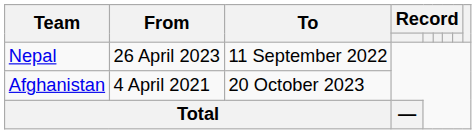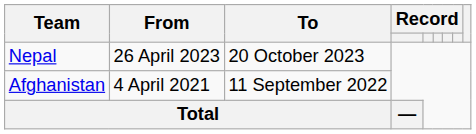 <table class=wikitable style=text-align:center>
 <tr>
 <th rowspan=2>Team</th>
 <th rowspan=2>From</th>
 <th rowspan=2>To</th>
 <th colspan=5>Record</th>
 <th rowspan=2></th>
 </tr>
 <tr>
 <th></th>
 <th></th>
 <th></th>
 <th></th>
 <th></th>
 </tr>
 <tr>
 <td align=left><a href='#'>Nepal</a></td>
 <td align=left>26 April 2023</td>
-<td align=left>11 September 2022<br></td>
+<td align=left>20 October 2023<br></td>
 </tr>
 <tr>
 <td align=left><a href='#'>Afghanistan</a></td>
 <td align=left>4 April 2021</td>
-<td align=left>20 October 2023<br></td>
+<td align=left>11 September 2022<br></td>
 </tr>
 <tr>
 <th colspan=3>Total<br></th>
 <th>—</th>
 </tr>
 </table>
